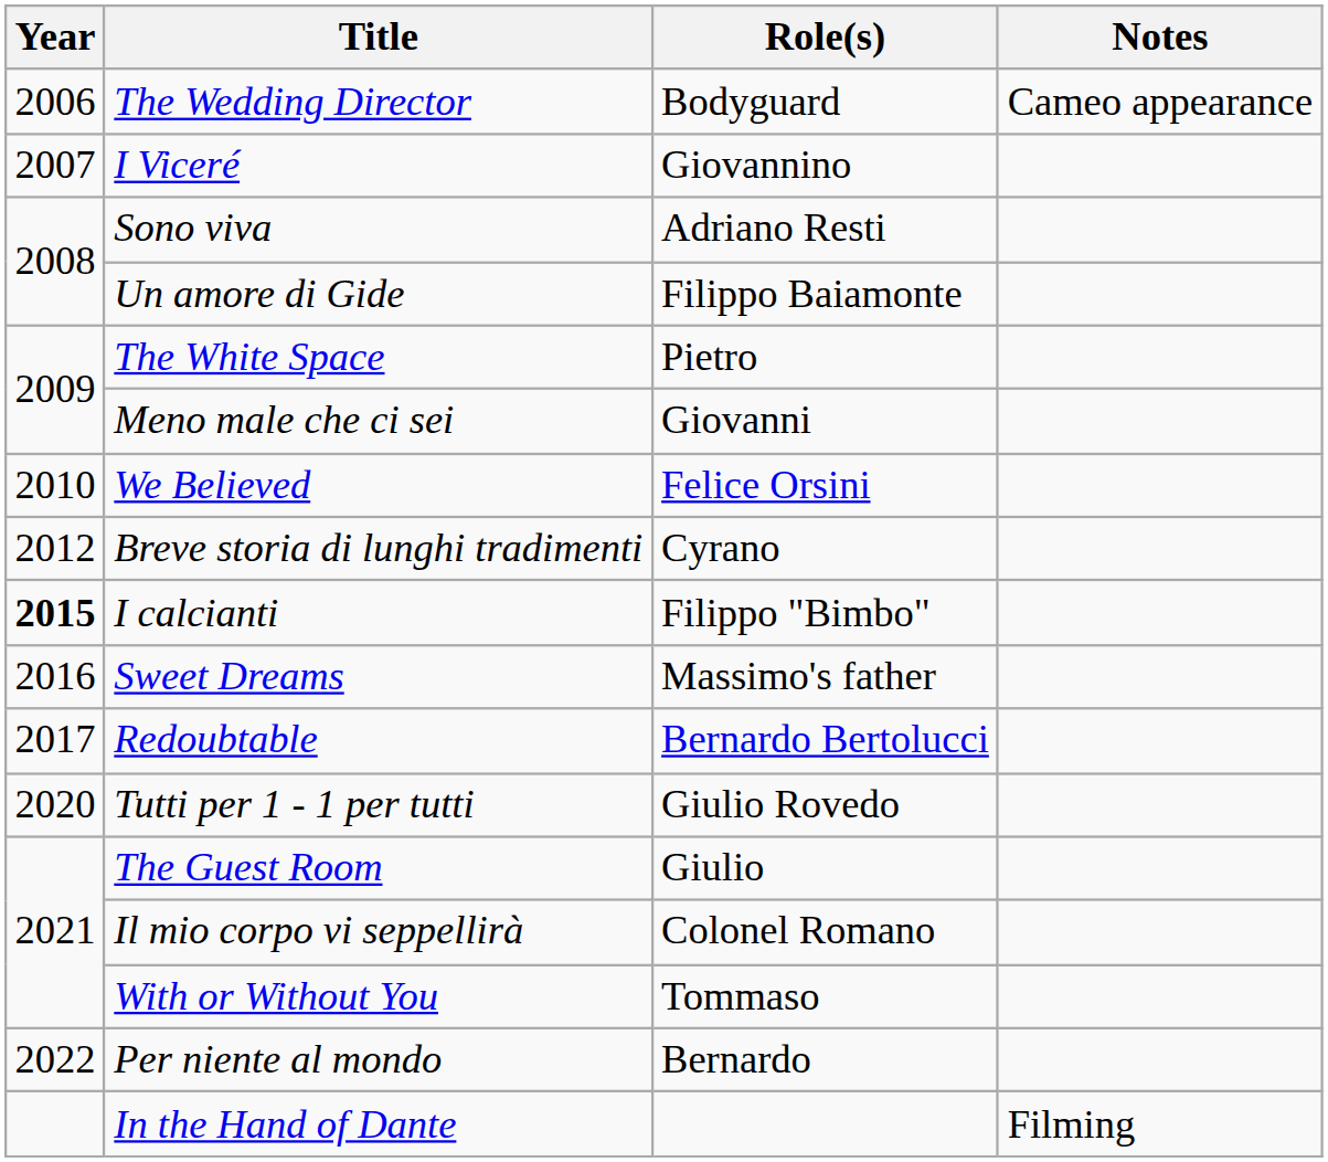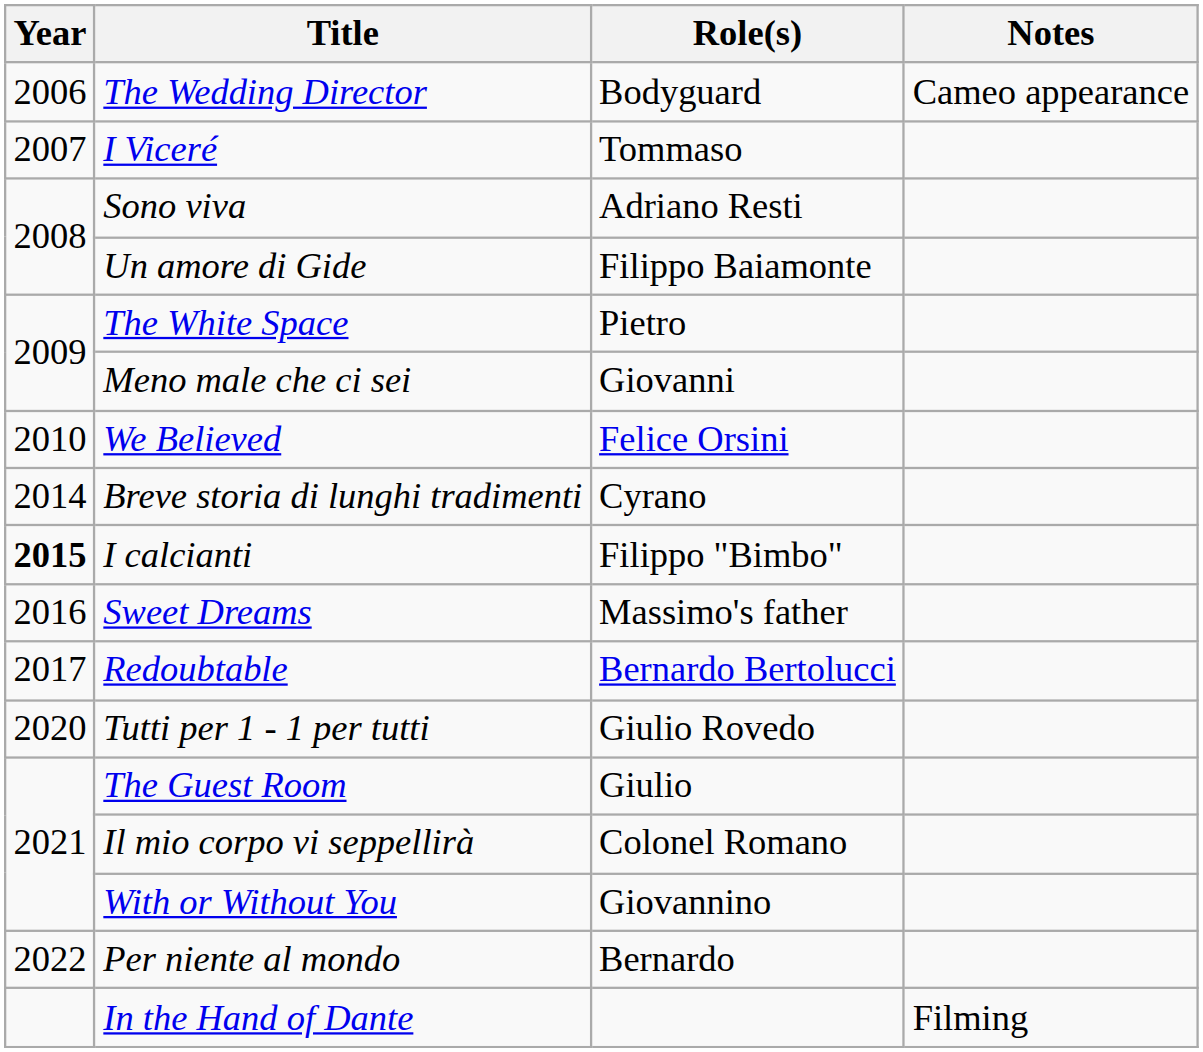 <table class="wikitable plainrowheaders sortable">
 <tr>
 <th scope="col">Year</th>
 <th scope="col">Title</th>
 <th scope="col">Role(s)</th>
 <th scope="col" class="unsortable">Notes</th>
 </tr>
 <tr>
 <td>2006</td>
 <td><em><a href='#'>The Wedding Director</a></em></td>
 <td>Bodyguard</td>
 <td>Cameo appearance</td>
 </tr>
 <tr>
 <td>2007</td>
 <td><em><a href='#'>I Viceré</a></em></td>
-<td>Giovannino</td>
+<td>Tommaso</td>
 <td></td>
 </tr>
 <tr>
 <td rowspan="2">2008</td>
 <td><em>Sono viva</em></td>
 <td>Adriano Resti</td>
 <td></td>
 </tr>
 <tr>
 <td><em>Un amore di Gide</em></td>
 <td>Filippo Baiamonte</td>
 <td></td>
 </tr>
 <tr>
 <td rowspan="2">2009</td>
 <td><em><a href='#'>The White Space</a></em></td>
 <td>Pietro</td>
 <td></td>
 </tr>
 <tr>
 <td><em>Meno male che ci sei</em></td>
 <td>Giovanni</td>
 <td></td>
 </tr>
 <tr>
 <td>2010</td>
 <td><em><a href='#'>We Believed</a></em></td>
 <td><a href='#'>Felice Orsini</a></td>
 <td></td>
 </tr>
 <tr>
-<td>2012</td>
+<td>2014</td>
 <td><em>Breve storia di lunghi tradimenti</em></td>
 <td>Cyrano</td>
 <td></td>
 </tr>
 <tr>
 <td><strong>2015</strong></td>
 <td><em>I calcianti</em></td>
 <td>Filippo "Bimbo"</td>
 <td></td>
 </tr>
 <tr>
 <td>2016</td>
 <td><em><a href='#'>Sweet Dreams</a></em></td>
 <td>Massimo's father</td>
 <td></td>
 </tr>
 <tr>
 <td>2017</td>
 <td><em><a href='#'>Redoubtable</a></em></td>
 <td><a href='#'>Bernardo Bertolucci</a></td>
 <td></td>
 </tr>
 <tr>
 <td>2020</td>
 <td><em>Tutti per 1 - 1 per tutti</em></td>
 <td>Giulio Rovedo</td>
 <td></td>
 </tr>
 <tr>
 <td rowspan="3">2021</td>
 <td><em><a href='#'>The Guest Room</a></em></td>
 <td>Giulio</td>
 <td></td>
 </tr>
 <tr>
 <td><em>Il mio corpo vi seppellirà</em></td>
 <td>Colonel Romano</td>
 <td></td>
 </tr>
 <tr>
 <td><em><a href='#'>With or Without You</a></em></td>
-<td>Tommaso</td>
+<td>Giovannino</td>
 <td></td>
 </tr>
 <tr>
 <td>2022</td>
 <td><em>Per niente al mondo</em></td>
 <td>Bernardo</td>
 <td></td>
 </tr>
 <tr>
 <td></td>
 <td><em><a href='#'>In the Hand of Dante</a></em></td>
 <td></td>
 <td>Filming</td>
 </tr>
 </table>
